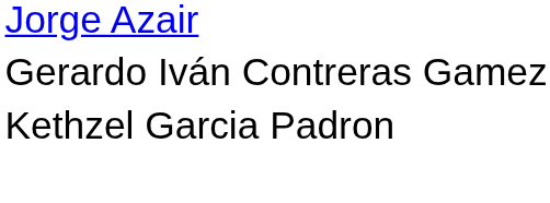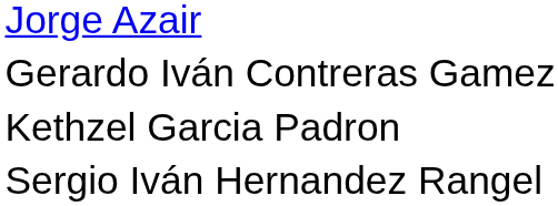 <table>
 <tr>
 <th></th>
 <td> <a href='#'>Jorge Azair</a></td>
 </tr>
 <tr>
 <th></th>
 <td>Gerardo Iván Contreras Gamez</td>
 </tr>
 <tr>
 <th></th>
 <td>Kethzel Garcia Padron</td>
 </tr>
+<tr>
+<th></th>
+<td>Sergio Iván Hernandez Rangel</td>
+</tr>
 </table>
